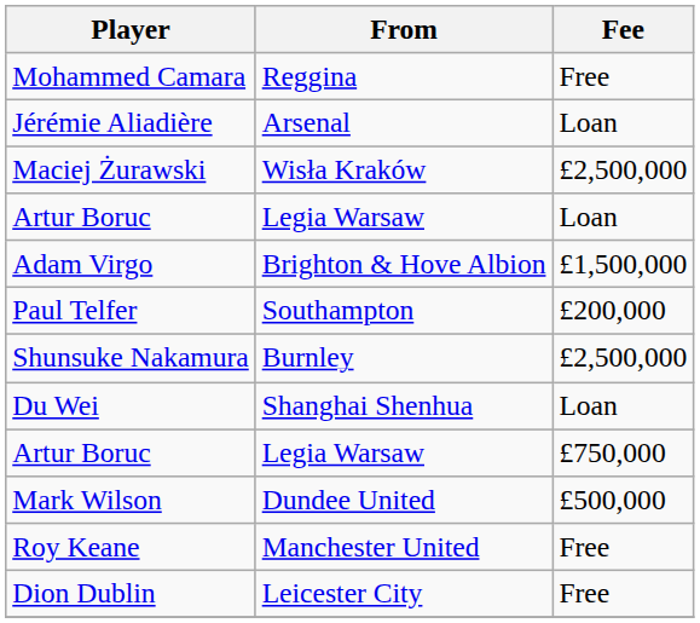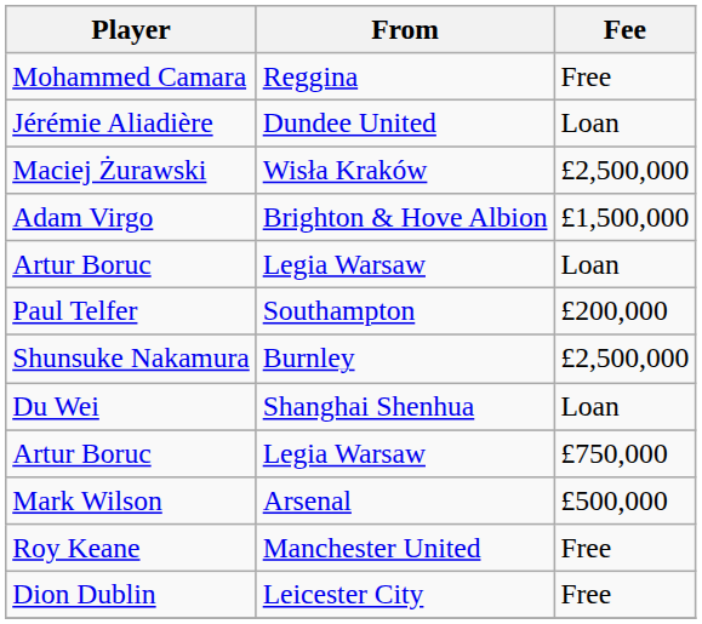 <table class="wikitable sortable" style="text-align:center; font-size:95%; text-align:left">
 <tr>
 <th>Player</th>
 <th>From</th>
 <th>Fee</th>
 </tr>
 <tr>
 <td> <a href='#'>Mohammed Camara</a></td>
 <td> <a href='#'>Reggina</a></td>
 <td>Free</td>
 </tr>
 <tr>
 <td> <a href='#'>Jérémie Aliadière</a></td>
-<td> <a href='#'>Arsenal</a></td>
+<td> <a href='#'>Dundee United</a></td>
 <td>Loan</td>
 </tr>
 <tr>
 <td> <a href='#'>Maciej Żurawski</a></td>
 <td> <a href='#'>Wisła Kraków</a></td>
 <td>£2,500,000</td>
 </tr>
 <tr>
+<td> <a href='#'>Adam Virgo</a></td>
+<td> <a href='#'>Brighton & Hove Albion</a></td>
+<td>£1,500,000</td>
+</tr>
+<tr>
 <td> <a href='#'>Artur Boruc</a></td>
 <td> <a href='#'>Legia Warsaw</a></td>
 <td>Loan</td>
-</tr>
-<tr>
-<td> <a href='#'>Adam Virgo</a></td>
-<td> <a href='#'>Brighton & Hove Albion</a></td>
-<td>£1,500,000</td>
 </tr>
 <tr>
 <td> <a href='#'>Paul Telfer</a></td>
 <td> <a href='#'>Southampton</a></td>
 <td>£200,000</td>
 </tr>
 <tr>
 <td> <a href='#'>Shunsuke Nakamura</a></td>
 <td> <a href='#'>Burnley</a></td>
 <td>£2,500,000</td>
 </tr>
 <tr>
 <td> <a href='#'>Du Wei</a></td>
 <td> <a href='#'>Shanghai Shenhua</a></td>
 <td>Loan</td>
 </tr>
 <tr>
 <td> <a href='#'>Artur Boruc</a></td>
 <td> <a href='#'>Legia Warsaw</a></td>
 <td>£750,000</td>
 </tr>
 <tr>
 <td> <a href='#'>Mark Wilson</a></td>
-<td> <a href='#'>Dundee United</a></td>
+<td> <a href='#'>Arsenal</a></td>
 <td>£500,000</td>
 </tr>
 <tr>
 <td> <a href='#'>Roy Keane</a></td>
 <td> <a href='#'>Manchester United</a></td>
 <td>Free</td>
 </tr>
 <tr>
 <td> <a href='#'>Dion Dublin</a></td>
 <td> <a href='#'>Leicester City</a></td>
 <td>Free</td>
 </tr>
 <tr>
 </tr>
 </table>
